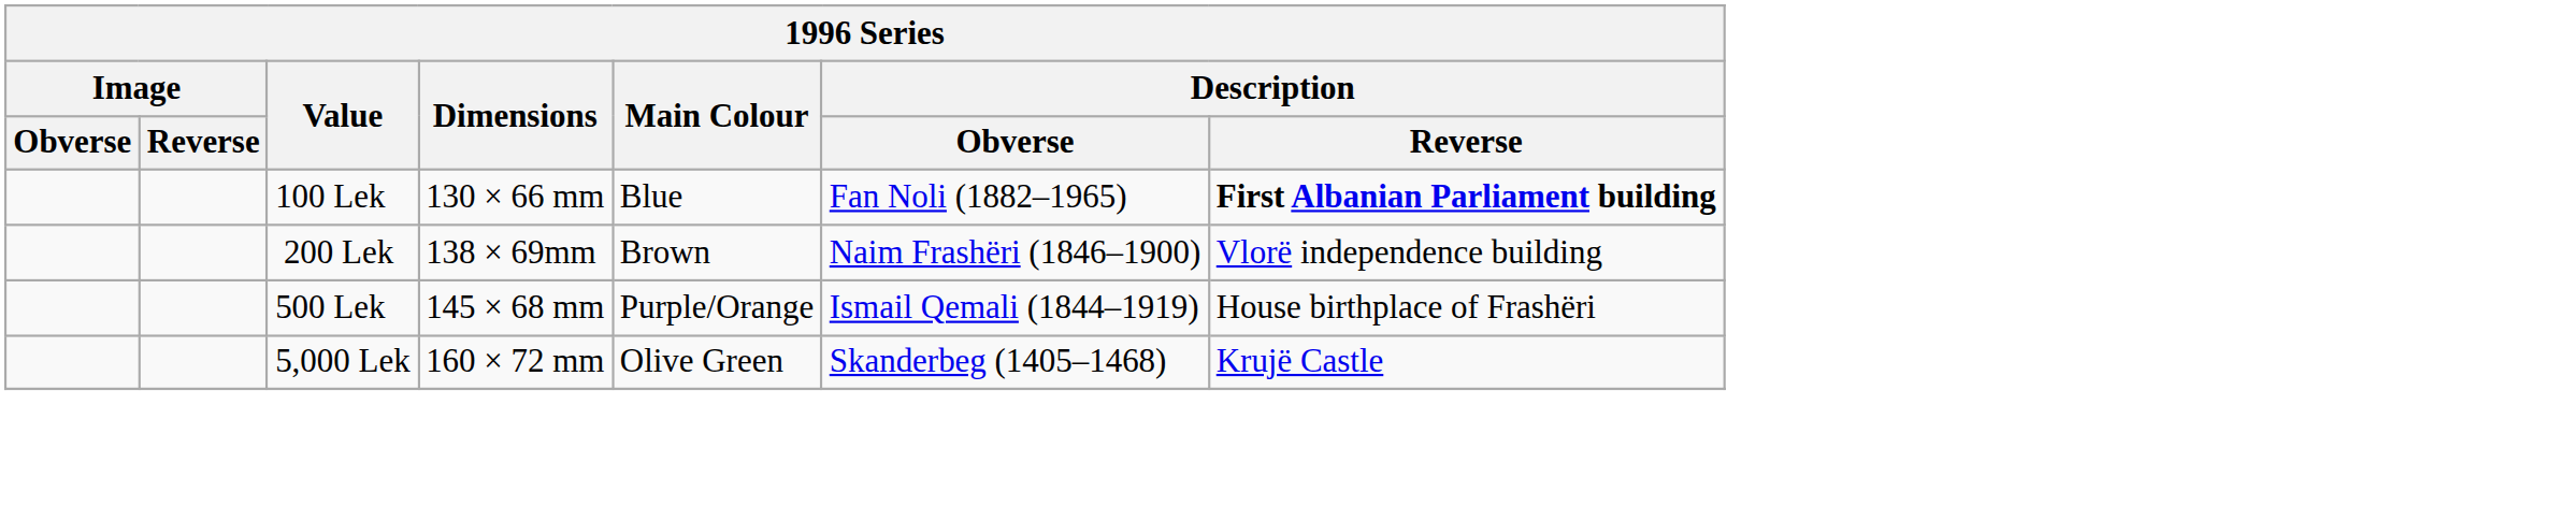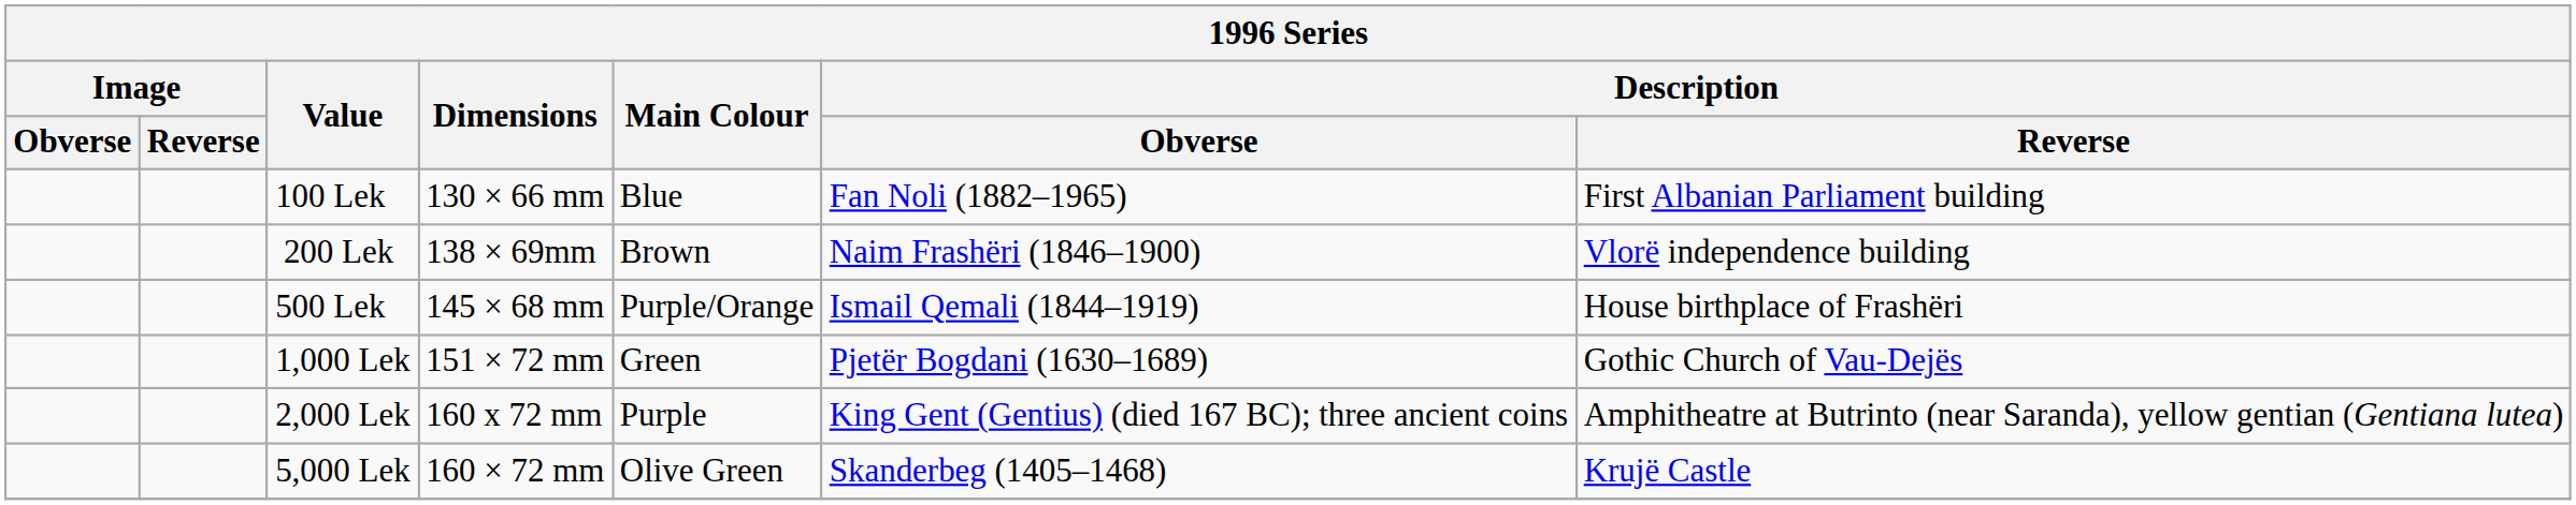 <table class="wikitable" style="font-size: 90%">
 <tr>
 <th colspan="7">1996 Series</th>
 </tr>
 <tr>
 <th colspan="2">Image</th>
 <th rowspan="2">Value</th>
 <th rowspan="2">Dimensions</th>
 <th rowspan="2">Main Colour</th>
 <th colspan="2">Description</th>
 </tr>
 <tr>
 <th>Obverse</th>
 <th>Reverse</th>
 <th>Obverse</th>
 <th>Reverse</th>
 </tr>
 <tr>
 <td></td>
 <td></td>
 <td>100 Lek</td>
 <td>130 × 66 mm</td>
 <td>Blue</td>
 <td><a href='#'>Fan Noli</a> (1882–1965)</td>
-<td><strong>First <a href='#'>Albanian Parliament</a> building</strong></td>
+<td>First <a href='#'>Albanian Parliament</a> building</td>
 </tr>
 <tr>
 <td></td>
 <td></td>
 <td> 200 Lek</td>
 <td>138 × 69mm</td>
 <td>Brown</td>
 <td><a href='#'>Naim Frashëri</a> (1846–1900)</td>
 <td><a href='#'>Vlorë</a> independence building</td>
 </tr>
 <tr>
 <td></td>
 <td></td>
 <td>500 Lek</td>
 <td>145 × 68 mm</td>
 <td>Purple/Orange</td>
 <td><a href='#'>Ismail Qemali</a> (1844–1919)</td>
 <td>House birthplace of Frashëri</td>
 </tr>
 <tr>
 <td></td>
 <td></td>
+<td>1,000 Lek</td>
+<td>151 × 72 mm</td>
+<td>Green</td>
+<td><a href='#'>Pjetër Bogdani</a> (1630–1689)</td>
+<td>Gothic Church of <a href='#'>Vau-Dejës</a></td>
+</tr>
+<tr>
+<td></td>
+<td></td>
+<td>2,000 Lek</td>
+<td>160 x 72 mm</td>
+<td>Purple</td>
+<td><a href='#'>King Gent (Gentius)</a> (died 167 BC); three ancient coins</td>
+<td>Amphitheatre at Butrinto (near Saranda), yellow gentian (<em>Gentiana lutea</em>)</td>
+</tr>
+<tr>
+<td></td>
+<td></td>
 <td>5,000 Lek</td>
 <td>160 × 72 mm</td>
 <td>Olive Green</td>
 <td><a href='#'>Skanderbeg</a> (1405–1468)</td>
 <td><a href='#'>Krujë Castle</a></td>
 </tr>
 <tr>
 </tr>
 </table>
